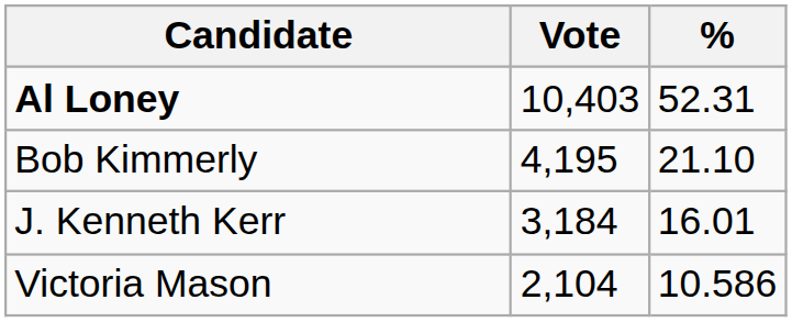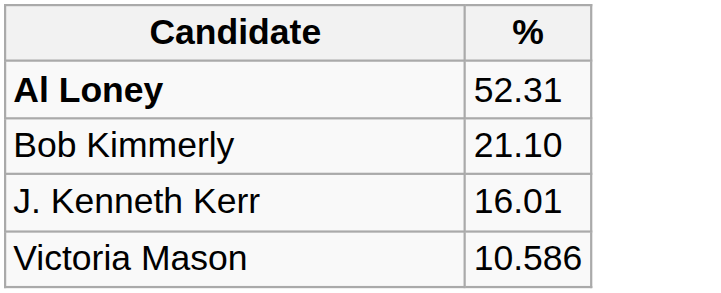 <table class="wikitable">
 <tr>
 <th bgcolor="#DDDDFF" width="200px">Candidate</th>
-<th bgcolor="#DDDDFF">Vote</th>
 <th bgcolor="#DDDDFF">%</th>
 </tr>
 <tr>
 <td><strong>Al Loney</strong></td>
-<td>10,403</td>
 <td>52.31</td>
 </tr>
 <tr>
 <td>Bob Kimmerly</td>
-<td>4,195</td>
 <td>21.10</td>
 </tr>
 <tr>
 <td>J. Kenneth Kerr</td>
-<td>3,184</td>
 <td>16.01</td>
 </tr>
 <tr>
 <td>Victoria Mason</td>
-<td>2,104</td>
 <td>10.586</td>
 </tr>
 </table>
